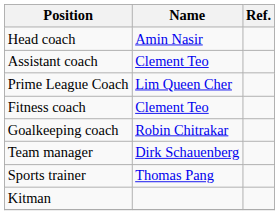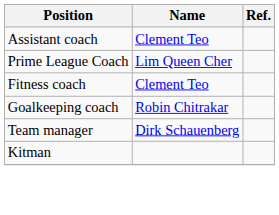 <table class="wikitable">
 <tr>
 <th>Position</th>
 <th>Name</th>
 <th>Ref.</th>
-</tr>
-<tr>
-<td>Head coach</td>
-<td> <a href='#'>Amin Nasir</a></td>
-<td></td>
 </tr>
 <tr>
 <td>Assistant coach</td>
 <td> <a href='#'>Clement Teo</a></td>
 <td></td>
 </tr>
 <tr>
 <td>Prime League Coach</td>
 <td> <a href='#'>Lim Queen Cher</a></td>
 <td></td>
 </tr>
 <tr>
 <td>Fitness coach</td>
 <td> <a href='#'>Clement Teo</a></td>
 <td></td>
 </tr>
 <tr>
 <td>Goalkeeping coach</td>
 <td> <a href='#'>Robin Chitrakar</a></td>
 <td></td>
 </tr>
 <tr>
 <td>Team manager</td>
 <td> <a href='#'>Dirk Schauenberg</a></td>
 <td></td>
 </tr>
 <tr>
-<td>Sports trainer</td>
-<td> <a href='#'>Thomas Pang</a></td>
-<td></td>
-</tr>
-<tr>
 <td>Kitman</td>
 <td></td>
 <td></td>
 </tr>
 <tr>
 </tr>
 </table>
